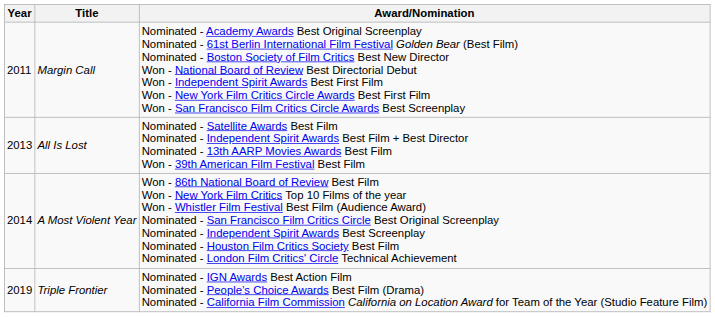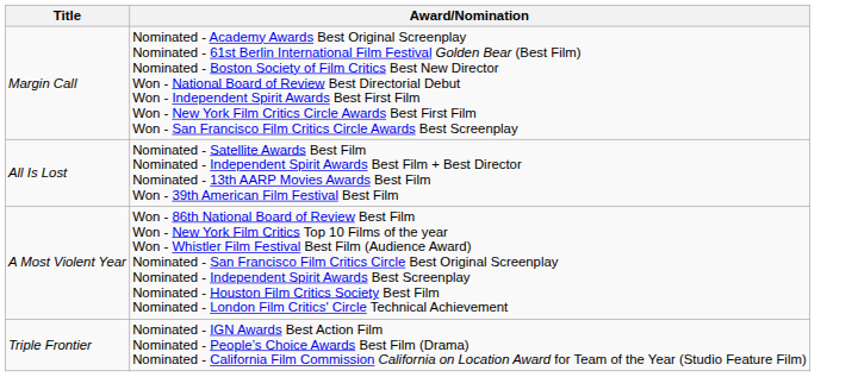 <table class="wikitable">
 <tr>
-<th>Year</th>
 <th>Title</th>
 <th>Award/Nomination</th>
 </tr>
 <tr>
-<td>2011</td>
 <td><em>Margin Call</em></td>
 <td>Nominated - <a href='#'>Academy Awards</a> Best Original Screenplay<br>Nominated - <a href='#'>61st Berlin International Film Festival</a> <em>Golden Bear</em> (Best Film)<br>Nominated - <a href='#'>Boston Society of Film Critics</a> Best New Director<br>Won - <a href='#'>National Board of Review</a> Best Directorial Debut<br>Won - <a href='#'>Independent Spirit Awards</a> Best  First Film<br>Won - <a href='#'>New York Film Critics Circle Awards</a> Best First Film<br>Won - <a href='#'>San Francisco Film Critics Circle Awards</a> Best Screenplay</td>
 </tr>
 <tr>
-<td>2013</td>
 <td><em>All Is Lost</em></td>
 <td>Nominated - <a href='#'>Satellite Awards</a> Best Film<br>Nominated - <a href='#'>Independent Spirit Awards</a> Best Film + Best Director<br>Nominated - <a href='#'>13th AARP Movies Awards</a> Best Film<br>Won - <a href='#'>39th American Film Festival</a>  Best Film</td>
 </tr>
 <tr>
-<td>2014</td>
 <td><em>A Most Violent Year</em></td>
 <td>Won - <a href='#'>86th National Board of Review</a> Best Film<br>Won - <a href='#'>New York Film Critics</a> Top 10 Films of the year<br>Won - <a href='#'>Whistler Film Festival</a> Best Film (Audience Award)<br>Nominated - <a href='#'>San Francisco Film Critics Circle</a> Best Original Screenplay<br>Nominated - <a href='#'>Independent Spirit Awards</a> Best Screenplay<br>Nominated - <a href='#'>Houston Film Critics Society</a> Best Film<br>Nominated - <a href='#'>London Film Critics' Circle</a> Technical Achievement</td>
 </tr>
 <tr>
-<td>2019</td>
 <td><em>Triple Frontier</em></td>
 <td>Nominated - <a href='#'>IGN Awards</a> Best Action Film<br>Nominated - <a href='#'>People’s Choice Awards</a> Best Film (Drama)<br>Nominated - <a href='#'>California Film Commission</a> <em>California on Location Award</em> for Team of the Year (Studio Feature Film)</td>
 </tr>
 </table>
